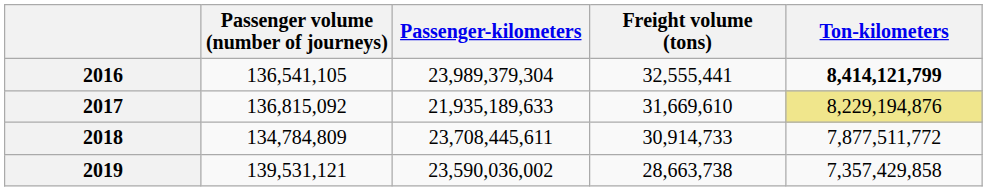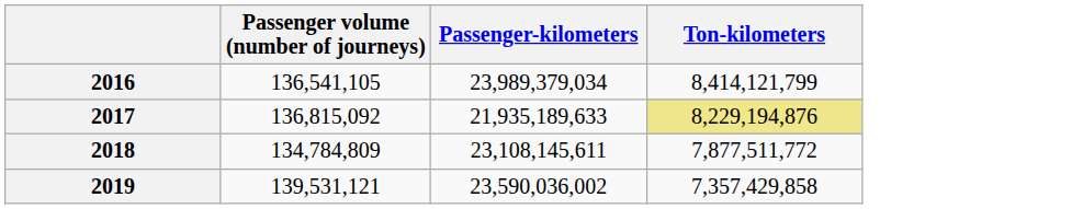 <table class="wikitable" style="text-align:center">
 <tr>
 <th style="width:150px"></th>
 <th>Passenger volume<br>(number of journeys)</th>
 <th style="width:150px"><a href='#'>Passenger-kilometers</a></th>
-<th style="width:150px">Freight volume<br>(tons)</th>
 <th style="width:150px"><a href='#'>Ton-kilometers</a></th>
 </tr>
 <tr>
 <th>2016</th>
 <td>136,541,105</td>
-<td>23,989,379,304</td>
-<td>32,555,441</td>
-<td><strong>8,414,121,799</strong></td>
+<td>23,989,379,034</td>
+<td>8,414,121,799</td>
 </tr>
 <tr>
 <th>2017</th>
 <td>136,815,092</td>
 <td>21,935,189,633</td>
-<td>31,669,610</td>
 <td style="background: khaki;">8,229,194,876</td>
 </tr>
 <tr>
 <th>2018</th>
 <td>134,784,809</td>
-<td>23,708,445,611</td>
-<td>30,914,733</td>
+<td>23,108,145,611</td>
 <td>7,877,511,772</td>
 </tr>
 <tr>
 <th>2019</th>
 <td>139,531,121</td>
 <td>23,590,036,002</td>
-<td>28,663,738</td>
 <td>7,357,429,858</td>
 </tr>
 </table>
